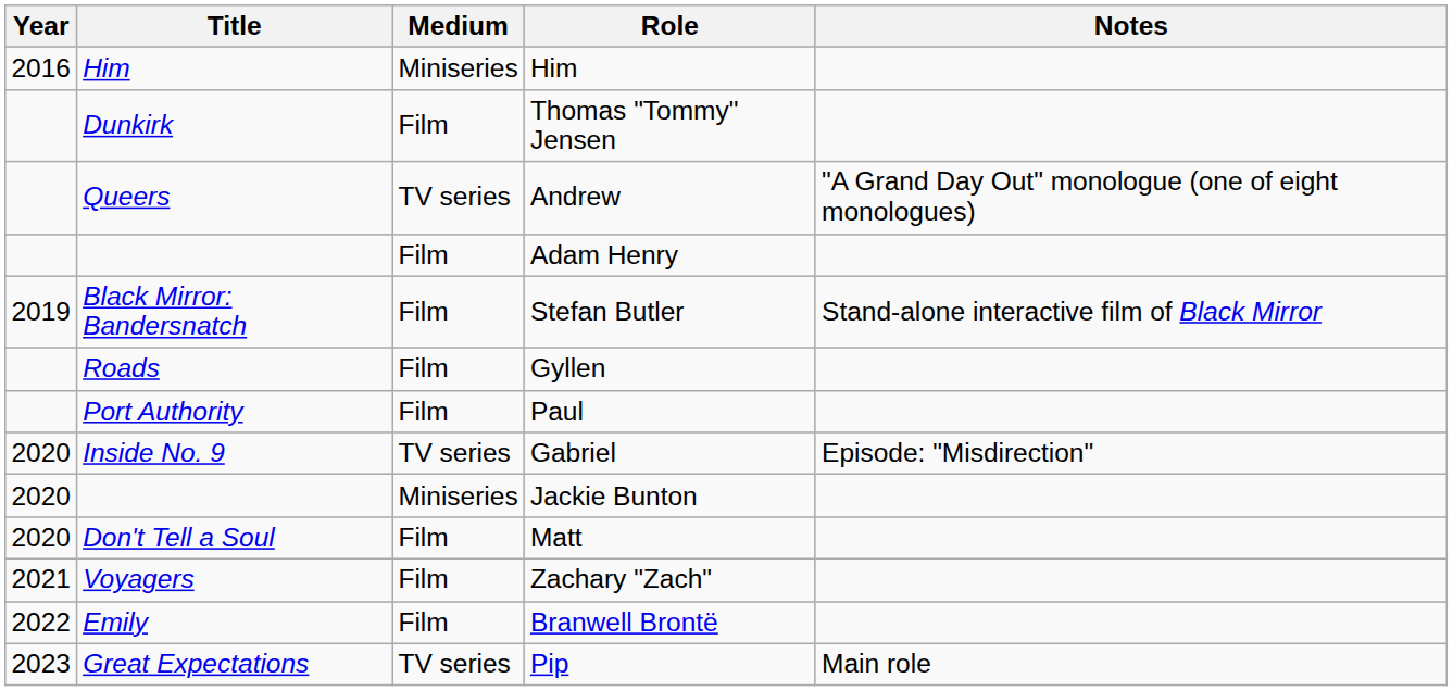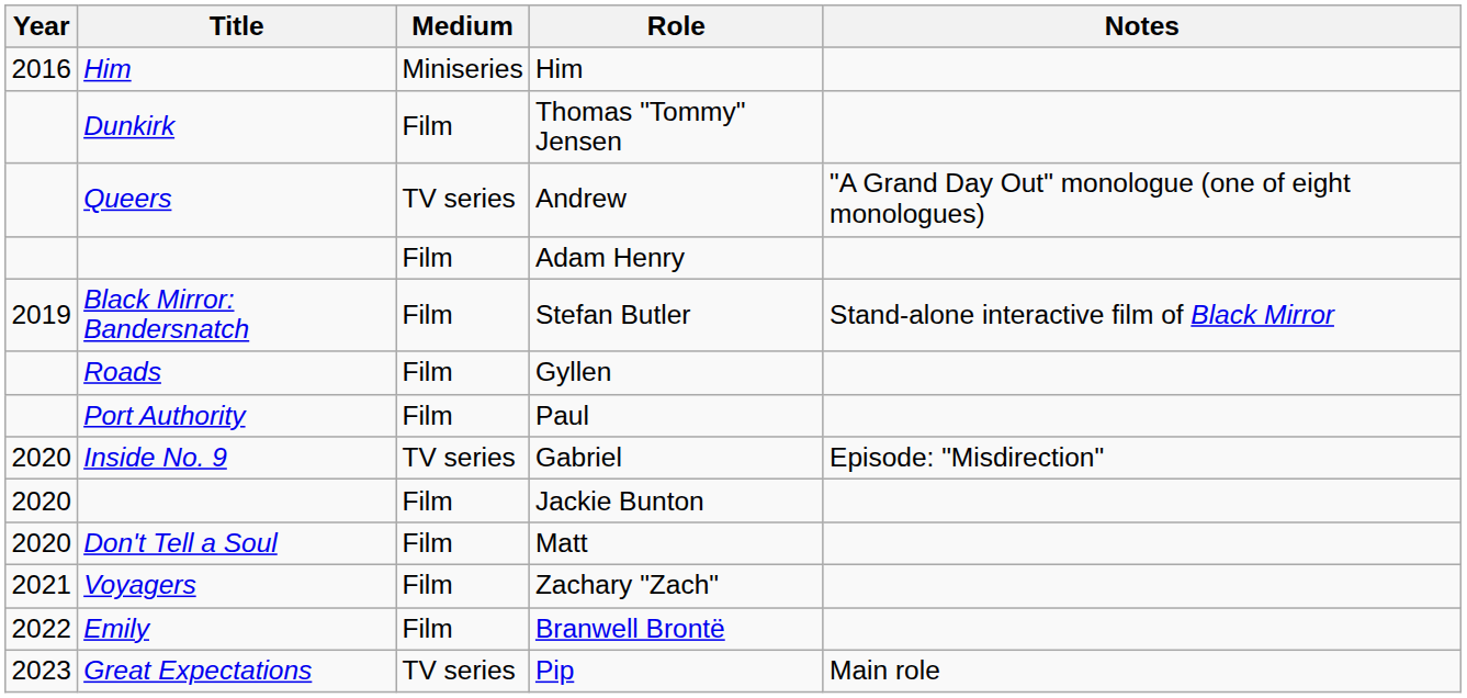 <table class="wikitable sortable" style="text-align:left; font-size:100%;">
 <tr>
 <th>Year</th>
 <th>Title</th>
 <th>Medium</th>
 <th>Role</th>
 <th class="unsortable">Notes</th>
 </tr>
 <tr>
 <td>2016</td>
 <td><em><a href='#'>Him</a></em></td>
 <td>Miniseries</td>
 <td>Him</td>
 <td></td>
 </tr>
 <tr>
 <td></td>
 <td><em><a href='#'>Dunkirk</a></em></td>
 <td>Film</td>
 <td>Thomas "Tommy" Jensen</td>
 <td></td>
 </tr>
 <tr>
 <td></td>
 <td><em><a href='#'>Queers</a></em></td>
 <td>TV series</td>
 <td>Andrew</td>
 <td>"A Grand Day Out" monologue (one of eight monologues)</td>
 </tr>
 <tr>
 <td></td>
 <td><em></em></td>
 <td>Film</td>
 <td>Adam Henry</td>
 <td></td>
 </tr>
 <tr>
 <td>2019</td>
 <td><em><a href='#'>Black Mirror: Bandersnatch</a></em></td>
 <td>Film</td>
 <td>Stefan Butler</td>
 <td>Stand-alone interactive film of <em><a href='#'>Black Mirror</a></em></td>
 </tr>
 <tr>
 <td></td>
 <td><em><a href='#'>Roads</a></em></td>
 <td>Film</td>
 <td>Gyllen</td>
 <td></td>
 </tr>
 <tr>
 <td></td>
 <td><em><a href='#'>Port Authority</a></em></td>
 <td>Film</td>
 <td>Paul</td>
 <td></td>
 </tr>
 <tr>
 <td>2020</td>
 <td><em><a href='#'>Inside No. 9</a></em></td>
 <td>TV series</td>
 <td>Gabriel</td>
 <td>Episode: "Misdirection"</td>
 </tr>
 <tr>
 <td>2020</td>
 <td><em></em></td>
-<td>Miniseries</td>
+<td>Film</td>
 <td>Jackie Bunton</td>
 <td></td>
 </tr>
 <tr>
 <td>2020</td>
 <td><em><a href='#'>Don't Tell a Soul</a></em></td>
 <td>Film</td>
 <td>Matt</td>
 <td></td>
 </tr>
 <tr>
 <td>2021</td>
 <td><em><a href='#'>Voyagers</a></em></td>
 <td>Film</td>
 <td>Zachary "Zach"</td>
 <td></td>
 </tr>
 <tr>
 <td>2022</td>
 <td><em><a href='#'>Emily</a></em></td>
 <td>Film</td>
 <td><a href='#'>Branwell Brontë</a></td>
 <td></td>
 </tr>
 <tr>
 <td>2023</td>
 <td><em><a href='#'>Great Expectations</a></em></td>
 <td>TV series</td>
 <td><a href='#'>Pip</a></td>
 <td>Main role</td>
 </tr>
 </table>
